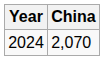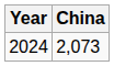 <table class="wikitable">
 <tr>
 <th>Year</th>
 <th>China</th>
 </tr>
 <tr>
 <td>2024</td>
-<td>2,070</td>
+<td>2,073</td>
 </tr>
 </table>
